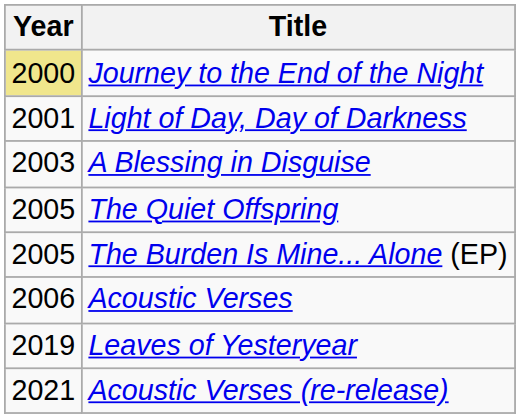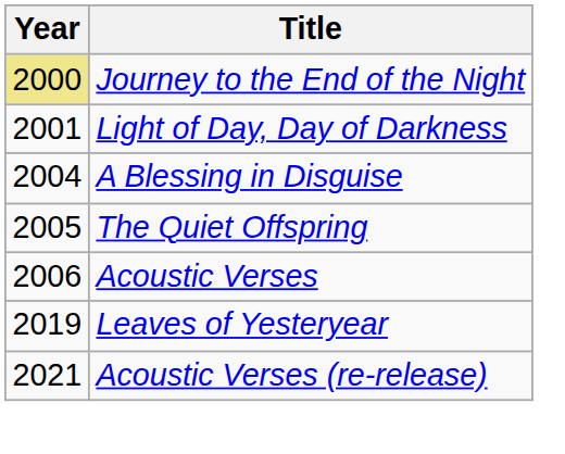 <table class="wikitable">
 <tr>
 <th>Year</th>
 <th>Title</th>
 </tr>
 <tr>
 <td style="background: khaki;">2000</td>
 <td><em><a href='#'>Journey to the End of the Night</a></em></td>
 </tr>
 <tr>
 <td>2001</td>
 <td><em><a href='#'>Light of Day, Day of Darkness</a></em></td>
 </tr>
 <tr>
-<td>2003</td>
+<td>2004</td>
 <td><em><a href='#'>A Blessing in Disguise</a></em></td>
 </tr>
 <tr>
 <td>2005</td>
 <td><em><a href='#'>The Quiet Offspring</a></em></td>
-</tr>
-<tr>
-<td>2005</td>
-<td><em><a href='#'>The Burden Is Mine... Alone</a></em> (EP)</td>
 </tr>
 <tr>
 <td>2006</td>
 <td><em><a href='#'>Acoustic Verses</a></em></td>
 </tr>
 <tr>
 <td>2019</td>
 <td><em><a href='#'>Leaves of Yesteryear</a></em></td>
 </tr>
 <tr>
 <td>2021</td>
 <td><em><a href='#'>Acoustic Verses (re-release)</a></em></td>
 </tr>
 </table>
